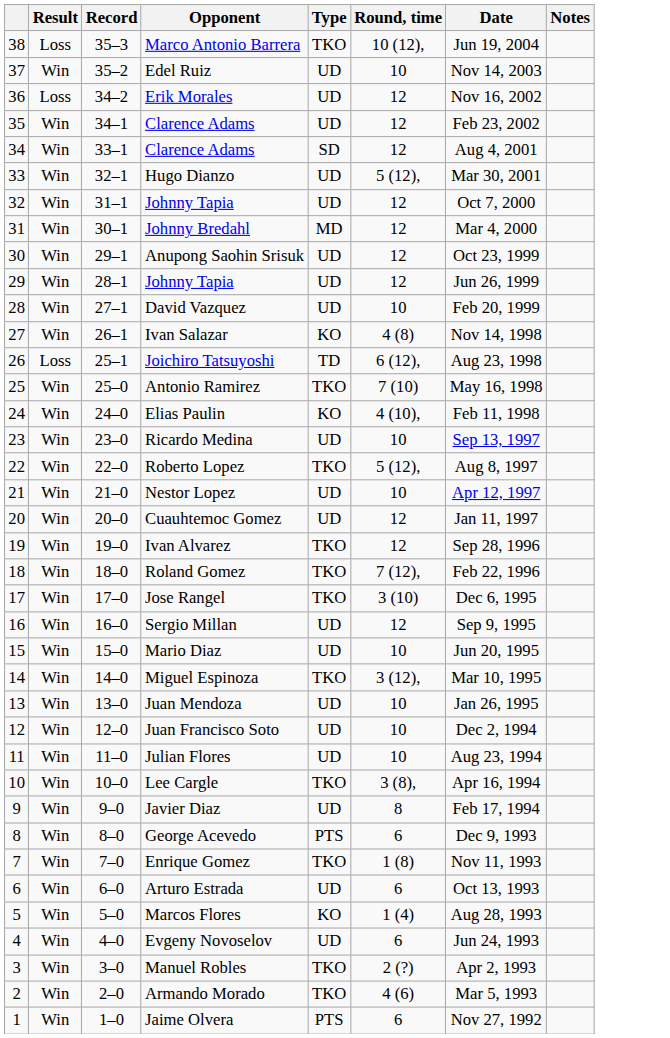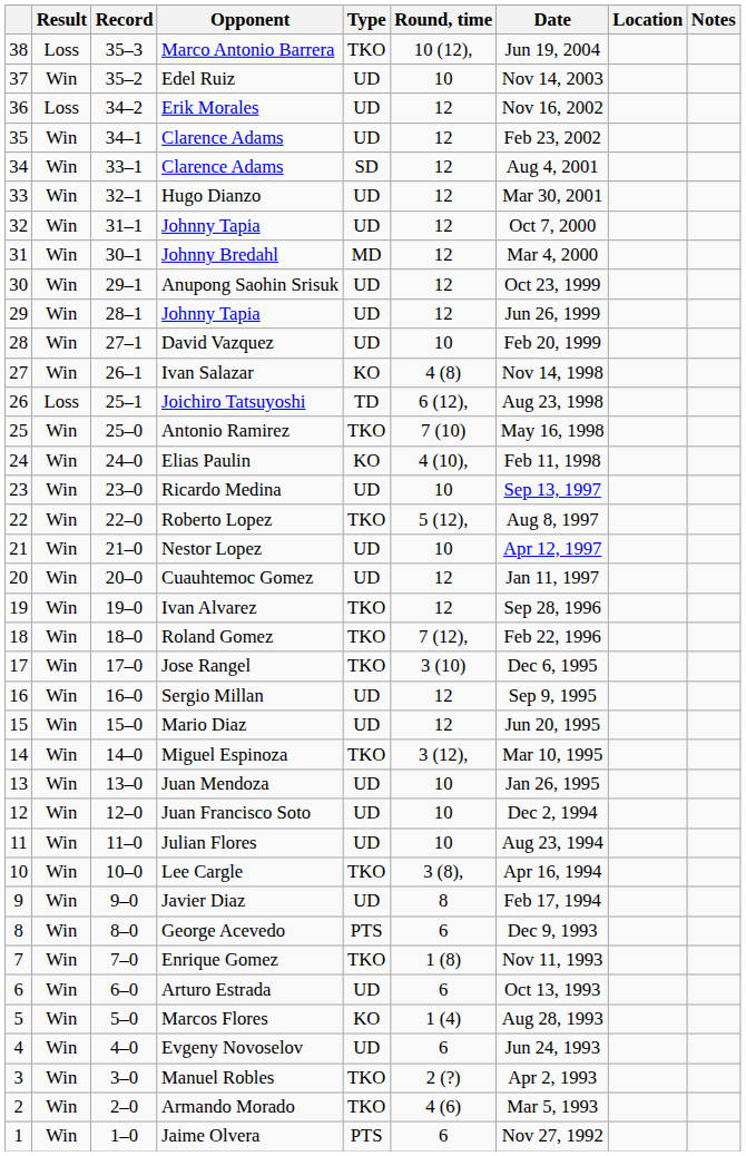 <table class=wikitable style=text-align:center>
 <tr>
 <th></th>
 <th>Result</th>
 <th>Record</th>
 <th>Opponent</th>
 <th>Type</th>
 <th>Round, time</th>
 <th>Date</th>
+<th>Location</th>
 <th>Notes</th>
 </tr>
 <tr>
 <td>38</td>
 <td>Loss</td>
 <td>35–3</td>
 <td align=left><a href='#'>Marco Antonio Barrera</a></td>
 <td>TKO</td>
 <td>10 (12), </td>
 <td>Jun 19, 2004</td>
 <td align=left></td>
+<td align=left></td>
 </tr>
 <tr>
 <td>37</td>
 <td>Win</td>
 <td>35–2</td>
 <td align=left>Edel Ruiz</td>
 <td>UD</td>
 <td>10</td>
 <td>Nov 14, 2003</td>
+<td align=left></td>
 <td align=left></td>
 </tr>
 <tr>
 <td>36</td>
 <td>Loss</td>
 <td>34–2</td>
 <td align=left><a href='#'>Erik Morales</a></td>
 <td>UD</td>
 <td>12</td>
 <td>Nov 16, 2002</td>
 <td align=left></td>
+<td align=left></td>
 </tr>
 <tr>
 <td>35</td>
 <td>Win</td>
 <td>34–1</td>
 <td align=left><a href='#'>Clarence Adams</a></td>
 <td>UD</td>
 <td>12</td>
 <td>Feb 23, 2002</td>
+<td align=left></td>
 <td align=left></td>
 </tr>
 <tr>
 <td>34</td>
 <td>Win</td>
 <td>33–1</td>
 <td align=left><a href='#'>Clarence Adams</a></td>
 <td>SD</td>
 <td>12</td>
 <td>Aug 4, 2001</td>
 <td align=left></td>
+<td align=left></td>
 </tr>
 <tr>
 <td>33</td>
 <td>Win</td>
 <td>32–1</td>
 <td align=left>Hugo Dianzo</td>
 <td>UD</td>
-<td>5 (12), </td>
+<td>12</td>
 <td>Mar 30, 2001</td>
+<td align=left></td>
 <td align=left></td>
 </tr>
 <tr>
 <td>32</td>
 <td>Win</td>
 <td>31–1</td>
 <td align=left><a href='#'>Johnny Tapia</a></td>
 <td>UD</td>
 <td>12</td>
 <td>Oct 7, 2000</td>
 <td align=left></td>
+<td align=left></td>
 </tr>
 <tr>
 <td>31</td>
 <td>Win</td>
 <td>30–1</td>
 <td align=left><a href='#'>Johnny Bredahl</a></td>
 <td>MD</td>
 <td>12</td>
 <td>Mar 4, 2000</td>
+<td align=left></td>
 <td align=left></td>
 </tr>
 <tr>
 <td>30</td>
 <td>Win</td>
 <td>29–1</td>
 <td align=left>Anupong Saohin Srisuk</td>
 <td>UD</td>
 <td>12</td>
 <td>Oct 23, 1999</td>
 <td align=left></td>
+<td align=left></td>
 </tr>
 <tr>
 <td>29</td>
 <td>Win</td>
 <td>28–1</td>
 <td align=left><a href='#'>Johnny Tapia</a></td>
 <td>UD</td>
 <td>12</td>
 <td>Jun 26, 1999</td>
+<td align=left></td>
 <td align=left></td>
 </tr>
 <tr>
 <td>28</td>
 <td>Win</td>
 <td>27–1</td>
 <td align=left>David Vazquez</td>
 <td>UD</td>
 <td>10</td>
 <td>Feb 20, 1999</td>
 <td align=left></td>
+<td align=left></td>
 </tr>
 <tr>
 <td>27</td>
 <td>Win</td>
 <td>26–1</td>
 <td align=left>Ivan Salazar</td>
 <td>KO</td>
 <td>4 (8)</td>
 <td>Nov 14, 1998</td>
+<td align=left></td>
 <td align=left></td>
 </tr>
 <tr>
 <td>26</td>
 <td>Loss</td>
 <td>25–1</td>
 <td align=left><a href='#'>Joichiro Tatsuyoshi</a></td>
 <td>TD</td>
 <td>6 (12), </td>
 <td>Aug 23, 1998</td>
 <td align=left></td>
+<td align=left></td>
 </tr>
 <tr>
 <td>25</td>
 <td>Win</td>
 <td>25–0</td>
 <td align=left>Antonio Ramirez</td>
 <td>TKO</td>
 <td>7 (10)</td>
 <td>May 16, 1998</td>
+<td align=left></td>
 <td align=left></td>
 </tr>
 <tr>
 <td>24</td>
 <td>Win</td>
 <td>24–0</td>
 <td align=left>Elias Paulin</td>
 <td>KO</td>
 <td>4 (10), </td>
 <td>Feb 11, 1998</td>
 <td align=left></td>
+<td align=left></td>
 </tr>
 <tr>
 <td>23</td>
 <td>Win</td>
 <td>23–0</td>
 <td align=left>Ricardo Medina</td>
 <td>UD</td>
 <td>10</td>
 <td><a href='#'>Sep 13, 1997</a></td>
+<td align=left></td>
 <td align=left></td>
 </tr>
 <tr>
 <td>22</td>
 <td>Win</td>
 <td>22–0</td>
 <td align=left>Roberto Lopez</td>
 <td>TKO</td>
 <td>5 (12), </td>
 <td>Aug 8, 1997</td>
 <td align=left></td>
+<td align=left></td>
 </tr>
 <tr>
 <td>21</td>
 <td>Win</td>
 <td>21–0</td>
 <td align=left>Nestor Lopez</td>
 <td>UD</td>
 <td>10</td>
 <td><a href='#'>Apr 12, 1997</a></td>
+<td align=left></td>
 <td align=left></td>
 </tr>
 <tr>
 <td>20</td>
 <td>Win</td>
 <td>20–0</td>
 <td align=left>Cuauhtemoc Gomez</td>
 <td>UD</td>
 <td>12</td>
 <td>Jan 11, 1997</td>
 <td align=left></td>
+<td align=left></td>
 </tr>
 <tr>
 <td>19</td>
 <td>Win</td>
 <td>19–0</td>
 <td align=left>Ivan Alvarez</td>
 <td>TKO</td>
 <td>12</td>
 <td>Sep 28, 1996</td>
+<td align=left></td>
 <td align=left></td>
 </tr>
 <tr>
 <td>18</td>
 <td>Win</td>
 <td>18–0</td>
 <td align=left>Roland Gomez</td>
 <td>TKO</td>
 <td>7 (12), </td>
 <td>Feb 22, 1996</td>
 <td align=left></td>
+<td align=left></td>
 </tr>
 <tr>
 <td>17</td>
 <td>Win</td>
 <td>17–0</td>
 <td align=left>Jose Rangel</td>
 <td>TKO</td>
 <td>3 (10)</td>
 <td>Dec 6, 1995</td>
+<td align=left></td>
 <td align=left></td>
 </tr>
 <tr>
 <td>16</td>
 <td>Win</td>
 <td>16–0</td>
 <td align=left>Sergio Millan</td>
 <td>UD</td>
 <td>12</td>
 <td>Sep 9, 1995</td>
 <td align=left></td>
+<td align=left></td>
 </tr>
 <tr>
 <td>15</td>
 <td>Win</td>
 <td>15–0</td>
 <td align=left>Mario Diaz</td>
 <td>UD</td>
-<td>10</td>
+<td>12</td>
 <td>Jun 20, 1995</td>
+<td align=left></td>
 <td align=left></td>
 </tr>
 <tr>
 <td>14</td>
 <td>Win</td>
 <td>14–0</td>
 <td align=left>Miguel Espinoza</td>
 <td>TKO</td>
 <td>3 (12), </td>
 <td>Mar 10, 1995</td>
 <td align=left></td>
+<td align=left></td>
 </tr>
 <tr>
 <td>13</td>
 <td>Win</td>
 <td>13–0</td>
 <td align=left>Juan Mendoza</td>
 <td>UD</td>
 <td>10</td>
 <td>Jan 26, 1995</td>
+<td align=left></td>
 <td align=left></td>
 </tr>
 <tr>
 <td>12</td>
 <td>Win</td>
 <td>12–0</td>
 <td align=left>Juan Francisco Soto</td>
 <td>UD</td>
 <td>10</td>
 <td>Dec 2, 1994</td>
 <td align=left></td>
+<td align=left></td>
 </tr>
 <tr>
 <td>11</td>
 <td>Win</td>
 <td>11–0</td>
 <td align=left>Julian Flores</td>
 <td>UD</td>
 <td>10</td>
 <td>Aug 23, 1994</td>
+<td align=left></td>
 <td align=left></td>
 </tr>
 <tr>
 <td>10</td>
 <td>Win</td>
 <td>10–0</td>
 <td align=left>Lee Cargle</td>
 <td>TKO</td>
 <td>3 (8), </td>
 <td>Apr 16, 1994</td>
 <td align=left></td>
+<td align=left></td>
 </tr>
 <tr>
 <td>9</td>
 <td>Win</td>
 <td>9–0</td>
 <td align=left>Javier Diaz</td>
 <td>UD</td>
 <td>8</td>
 <td>Feb 17, 1994</td>
+<td align=left></td>
 <td align=left></td>
 </tr>
 <tr>
 <td>8</td>
 <td>Win</td>
 <td>8–0</td>
 <td align=left>George Acevedo</td>
 <td>PTS</td>
 <td>6</td>
 <td>Dec 9, 1993</td>
 <td align=left></td>
+<td align=left></td>
 </tr>
 <tr>
 <td>7</td>
 <td>Win</td>
 <td>7–0</td>
 <td align=left>Enrique Gomez</td>
 <td>TKO</td>
 <td>1 (8)</td>
 <td>Nov 11, 1993</td>
+<td align=left></td>
 <td align=left></td>
 </tr>
 <tr>
 <td>6</td>
 <td>Win</td>
 <td>6–0</td>
 <td align=left>Arturo Estrada</td>
 <td>UD</td>
 <td>6</td>
 <td>Oct 13, 1993</td>
 <td align=left></td>
+<td align=left></td>
 </tr>
 <tr>
 <td>5</td>
 <td>Win</td>
 <td>5–0</td>
 <td align=left>Marcos Flores</td>
 <td>KO</td>
 <td>1 (4)</td>
 <td>Aug 28, 1993</td>
+<td align=left></td>
 <td align=left></td>
 </tr>
 <tr>
 <td>4</td>
 <td>Win</td>
 <td>4–0</td>
 <td align=left>Evgeny Novoselov</td>
 <td>UD</td>
 <td>6</td>
 <td>Jun 24, 1993</td>
 <td align=left></td>
+<td align=left></td>
 </tr>
 <tr>
 <td>3</td>
 <td>Win</td>
 <td>3–0</td>
 <td align=left>Manuel Robles</td>
 <td>TKO</td>
 <td>2 (?)</td>
 <td>Apr 2, 1993</td>
+<td align=left></td>
 <td align=left></td>
 </tr>
 <tr>
 <td>2</td>
 <td>Win</td>
 <td>2–0</td>
 <td align=left>Armando Morado</td>
 <td>TKO</td>
 <td>4 (6)</td>
 <td>Mar 5, 1993</td>
 <td align=left></td>
+<td align=left></td>
 </tr>
 <tr>
 <td>1</td>
 <td>Win</td>
 <td>1–0</td>
 <td align=left>Jaime Olvera</td>
 <td>PTS</td>
 <td>6</td>
 <td>Nov 27, 1992</td>
 <td align=left></td>
+<td align=left></td>
 </tr>
 </table>
